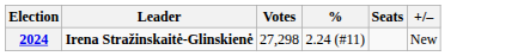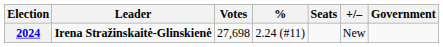 <table class=wikitable style="text-align: center;">
 <tr>
 <th>Election</th>
 <th>Leader</th>
 <th>Votes</th>
 <th>%</th>
 <th>Seats</th>
 <th>+/–</th>
+<th>Government</th>
 </tr>
 <tr>
 <th><a href='#'>2024</a></th>
 <td><strong>Irena Stražinskaitė-Glinskienė</strong></td>
-<td>27,298</td>
+<td>27,698</td>
 <td>2.24 (#11)</td>
 <td></td>
 <td>New</td>
+<td></td>
 </tr>
 </table>
